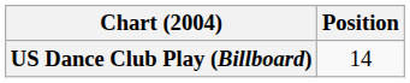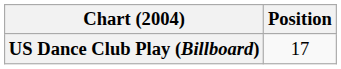 <table class="wikitable plainrowheaders" style="text-align:center">
 <tr>
 <th scope="col">Chart (2004)</th>
 <th scope="col">Position</th>
 </tr>
 <tr>
 <th scope="row">US Dance Club Play (<em>Billboard</em>)</th>
-<td>14</td>
+<td>17</td>
 </tr>
 </table>
